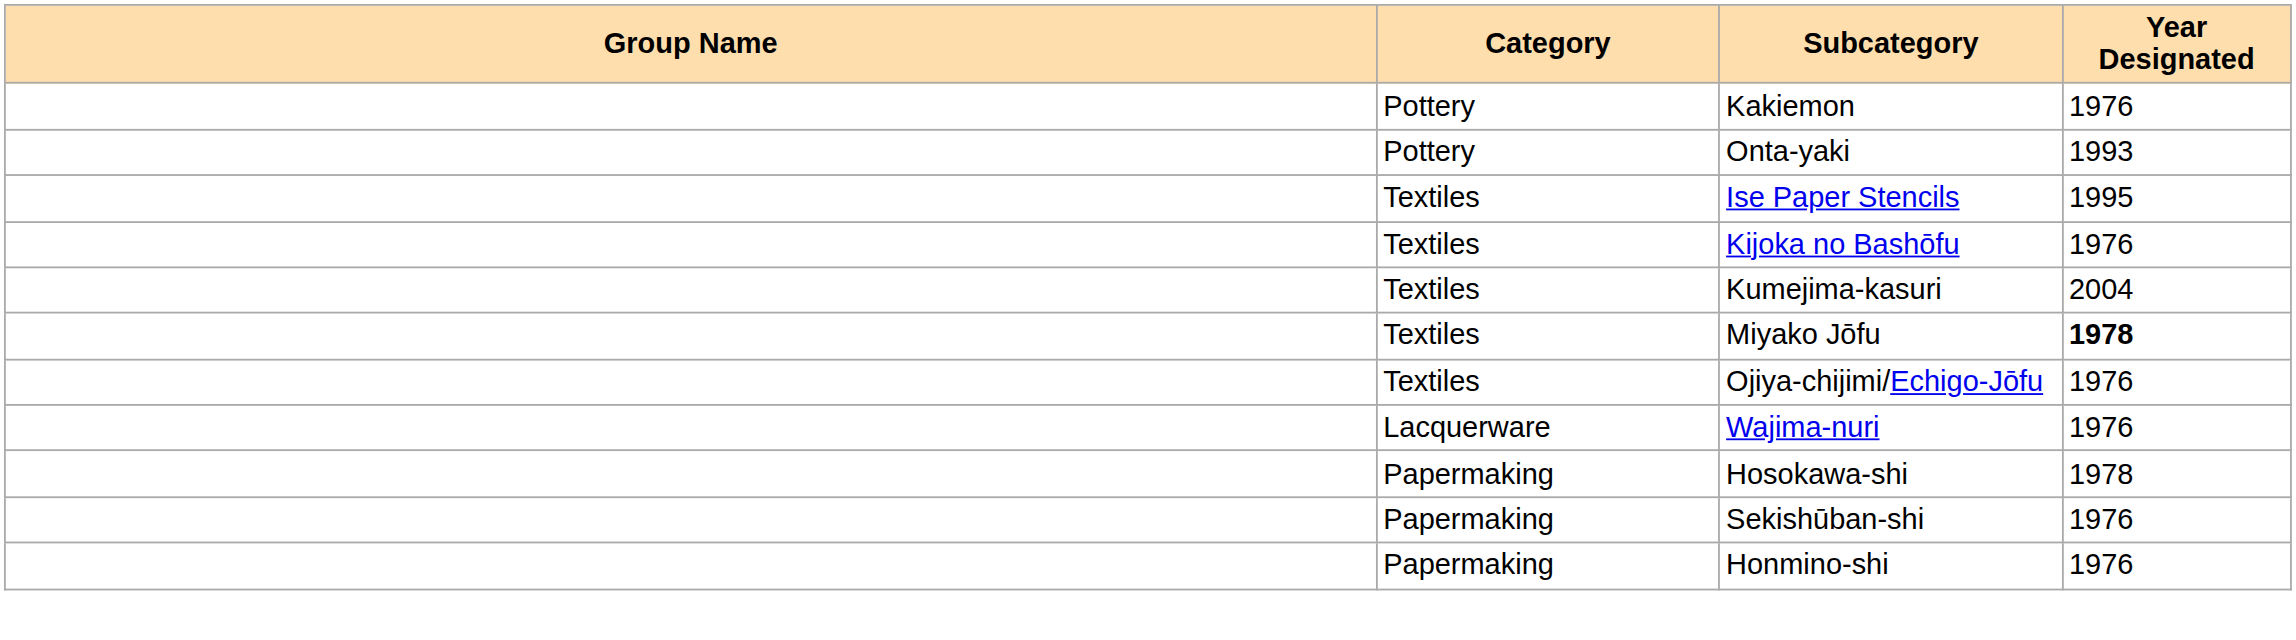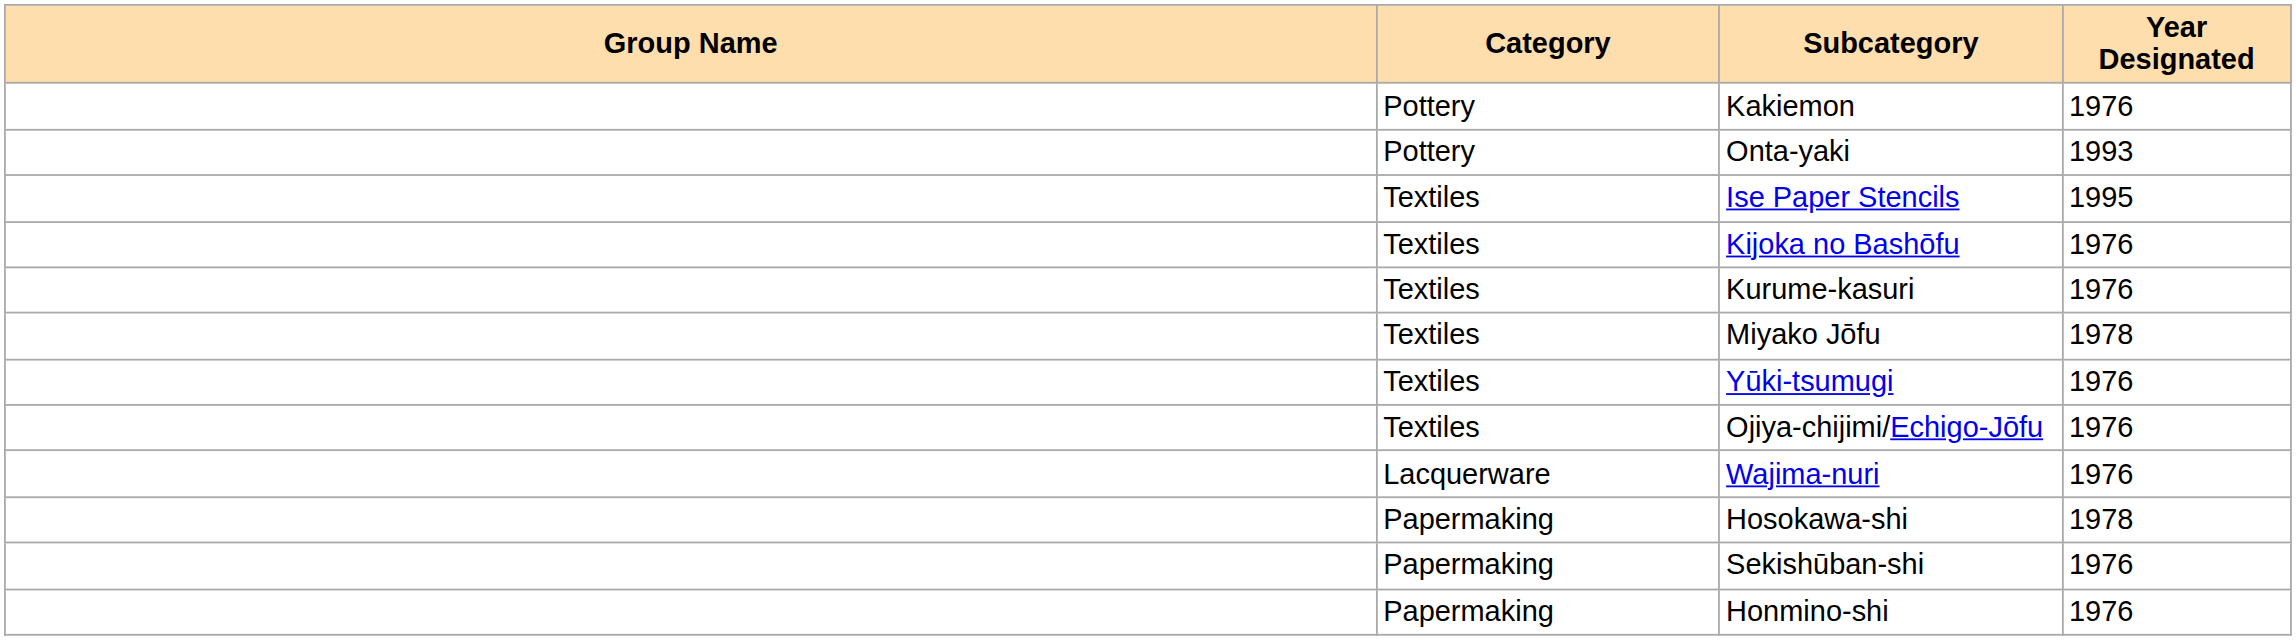 <table class="wikitable sortable"  width="100%" style="background:#ffffff;">
 <tr>
 <th width="60%" align="left" style="background:#ffdead;">Group Name</th>
 <th width="15%" align="left" style="background:#ffdead;">Category</th>
 <th width="15%" align="left" style="background:#ffdead;">Subcategory</th>
 <th width="10%" align="left" style="background:#ffdead;">Year Designated</th>
 </tr>
 <tr>
 <td></td>
 <td>Pottery</td>
 <td>Kakiemon</td>
 <td>1976</td>
 </tr>
 <tr>
 <td></td>
 <td>Pottery</td>
 <td>Onta-yaki</td>
 <td>1993</td>
 </tr>
 <tr>
 <td></td>
 <td>Textiles</td>
 <td><a href='#'>Ise Paper Stencils</a></td>
 <td>1995</td>
 </tr>
 <tr>
 <td></td>
 <td>Textiles</td>
 <td><a href='#'>Kijoka no Bashōfu</a></td>
 <td>1976</td>
 </tr>
 <tr>
 <td></td>
 <td>Textiles</td>
-<td>Kumejima-kasuri</td>
-<td>2004</td>
+<td>Kurume-kasuri</td>
+<td>1976</td>
 </tr>
 <tr>
 <td></td>
 <td>Textiles</td>
 <td>Miyako Jōfu</td>
-<td><strong>1978</strong></td>
+<td>1978</td>
+</tr>
+<tr>
+<td></td>
+<td>Textiles</td>
+<td><a href='#'>Yūki-tsumugi</a></td>
+<td>1976</td>
 </tr>
 <tr>
 <td></td>
 <td>Textiles</td>
 <td>Ojiya-chijimi/<a href='#'>Echigo-Jōfu</a></td>
 <td>1976</td>
 </tr>
 <tr>
 <td></td>
 <td>Lacquerware</td>
 <td><a href='#'>Wajima-nuri</a></td>
 <td>1976</td>
 </tr>
 <tr>
 <td></td>
 <td>Papermaking</td>
 <td>Hosokawa-shi</td>
 <td>1978</td>
 </tr>
 <tr>
 <td></td>
 <td>Papermaking</td>
 <td>Sekishūban-shi</td>
 <td>1976</td>
 </tr>
 <tr>
 <td></td>
 <td>Papermaking</td>
 <td>Honmino-shi</td>
 <td>1976</td>
 </tr>
 </table>
